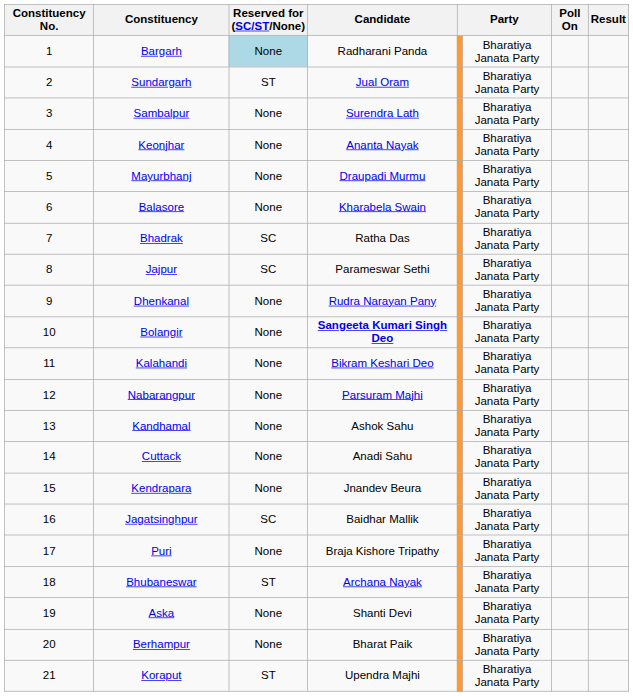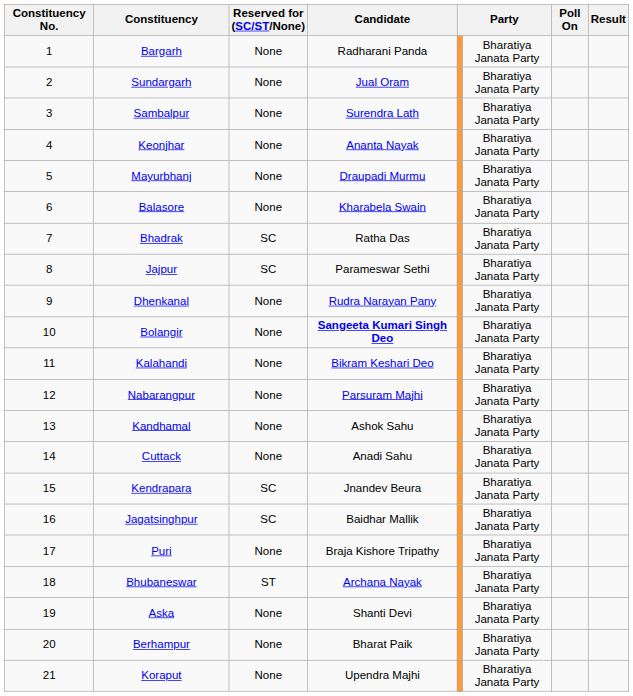 <table class="wikitable sortable" style="text-align:center">
 <tr>
 <th>Constituency No.</th>
 <th style="width:180px;">Constituency</th>
 <th>Reserved for<br>(<a href='#'>SC/ST</a>/None)</th>
 <th style="width:200px;">Candidate</th>
 <th colspan="2">Party</th>
 <th>Poll On</th>
 <th>Result</th>
 </tr>
 <tr>
 <td style="text-align:center;">1</td>
 <td><a href='#'>Bargarh</a></td>
-<td style="background: lightblue;">None</td>
+<td>None</td>
 <td>Radharani Panda</td>
 <td bgcolor=#FF9933></td>
 <td>Bharatiya Janata Party</td>
 <td></td>
 <td></td>
 </tr>
 <tr>
 <td style="text-align:center;">2</td>
 <td><a href='#'>Sundargarh</a></td>
-<td>ST</td>
+<td>None</td>
 <td><a href='#'>Jual Oram</a></td>
 <td bgcolor=#FF9933></td>
 <td>Bharatiya Janata Party</td>
 <td></td>
 <td></td>
 </tr>
 <tr>
 <td style="text-align:center;">3</td>
 <td><a href='#'>Sambalpur</a></td>
 <td>None</td>
 <td><a href='#'>Surendra Lath</a></td>
 <td bgcolor=#FF9933></td>
 <td>Bharatiya Janata Party</td>
 <td></td>
 <td></td>
 </tr>
 <tr>
 <td style="text-align:center;">4</td>
 <td><a href='#'>Keonjhar</a></td>
 <td>None</td>
 <td><a href='#'>Ananta Nayak</a></td>
 <td bgcolor=#FF9933></td>
 <td>Bharatiya Janata Party</td>
 <td></td>
 <td></td>
 </tr>
 <tr>
 <td style="text-align:center;">5</td>
 <td><a href='#'>Mayurbhanj</a></td>
 <td>None</td>
 <td><a href='#'>Draupadi Murmu</a></td>
 <td bgcolor=#FF9933></td>
 <td>Bharatiya Janata Party</td>
 <td></td>
 <td></td>
 </tr>
 <tr>
 <td style="text-align:center;">6</td>
 <td><a href='#'>Balasore</a></td>
 <td>None</td>
 <td><a href='#'>Kharabela Swain</a></td>
 <td bgcolor=#FF9933></td>
 <td>Bharatiya Janata Party</td>
 <td></td>
 <td></td>
 </tr>
 <tr>
 <td style="text-align:center;">7</td>
 <td><a href='#'>Bhadrak</a></td>
 <td>SC</td>
 <td>Ratha Das</td>
 <td bgcolor=#FF9933></td>
 <td>Bharatiya Janata Party</td>
 <td></td>
 <td></td>
 </tr>
 <tr>
 <td style="text-align:center;">8</td>
 <td><a href='#'>Jajpur</a></td>
 <td>SC</td>
 <td>Parameswar Sethi</td>
 <td bgcolor=#FF9933></td>
 <td>Bharatiya Janata Party</td>
 <td></td>
 <td></td>
 </tr>
 <tr>
 <td style="text-align:center;">9</td>
 <td><a href='#'>Dhenkanal</a></td>
 <td>None</td>
 <td><a href='#'>Rudra Narayan Pany</a></td>
 <td bgcolor=#FF9933></td>
 <td>Bharatiya Janata Party</td>
 <td></td>
 <td></td>
 </tr>
 <tr>
 <td style="text-align:center;">10</td>
 <td><a href='#'>Bolangir</a></td>
 <td>None</td>
 <td><strong><a href='#'>Sangeeta Kumari Singh Deo</a></strong></td>
 <td bgcolor=#FF9933></td>
 <td>Bharatiya Janata Party</td>
 <td></td>
 <td></td>
 </tr>
 <tr>
 <td style="text-align:center;">11</td>
 <td><a href='#'>Kalahandi</a></td>
 <td>None</td>
 <td><a href='#'>Bikram Keshari Deo</a></td>
 <td bgcolor=#FF9933></td>
 <td>Bharatiya Janata Party</td>
 <td></td>
 <td></td>
 </tr>
 <tr>
 <td style="text-align:center;">12</td>
 <td><a href='#'>Nabarangpur</a></td>
 <td>None</td>
 <td><a href='#'>Parsuram Majhi</a></td>
 <td bgcolor=#FF9933></td>
 <td>Bharatiya Janata Party</td>
 <td></td>
 <td></td>
 </tr>
 <tr>
 <td style="text-align:center;">13</td>
 <td><a href='#'>Kandhamal</a></td>
 <td>None</td>
 <td>Ashok Sahu</td>
 <td bgcolor=#FF9933></td>
 <td>Bharatiya Janata Party</td>
 <td></td>
 <td></td>
 </tr>
 <tr>
 <td style="text-align:center;">14</td>
 <td><a href='#'>Cuttack</a></td>
 <td>None</td>
 <td>Anadi Sahu</td>
 <td bgcolor=#FF9933></td>
 <td>Bharatiya Janata Party</td>
 <td></td>
 <td></td>
 </tr>
 <tr>
 <td style="text-align:center;">15</td>
 <td><a href='#'>Kendrapara</a></td>
-<td>None</td>
+<td>SC</td>
 <td>Jnandev Beura</td>
 <td bgcolor=#FF9933></td>
 <td>Bharatiya Janata Party</td>
 <td></td>
 <td></td>
 </tr>
 <tr>
 <td style="text-align:center;">16</td>
 <td><a href='#'>Jagatsinghpur</a></td>
 <td>SC</td>
 <td>Baidhar Mallik</td>
 <td bgcolor=#FF9933></td>
 <td>Bharatiya Janata Party</td>
 <td></td>
 <td></td>
 </tr>
 <tr>
 <td style="text-align:center;">17</td>
 <td><a href='#'>Puri</a></td>
 <td>None</td>
 <td>Braja Kishore Tripathy</td>
 <td bgcolor=#FF9933></td>
 <td>Bharatiya Janata Party</td>
 <td></td>
 <td></td>
 </tr>
 <tr>
 <td style="text-align:center;">18</td>
 <td><a href='#'>Bhubaneswar</a></td>
 <td>ST</td>
 <td><a href='#'>Archana Nayak</a></td>
 <td bgcolor=#FF9933></td>
 <td>Bharatiya Janata Party</td>
 <td></td>
 <td></td>
 </tr>
 <tr>
 <td style="text-align:center;">19</td>
 <td><a href='#'>Aska</a></td>
 <td>None</td>
 <td>Shanti Devi</td>
 <td bgcolor=#FF9933></td>
 <td>Bharatiya Janata Party</td>
 <td></td>
 <td></td>
 </tr>
 <tr>
 <td style="text-align:center;">20</td>
 <td><a href='#'>Berhampur</a></td>
 <td>None</td>
 <td>Bharat Paik</td>
 <td bgcolor=#FF9933></td>
 <td>Bharatiya Janata Party</td>
 <td></td>
 <td></td>
 </tr>
 <tr>
 <td style="text-align:center;">21</td>
 <td><a href='#'>Koraput</a></td>
-<td>ST</td>
+<td>None</td>
 <td>Upendra Majhi</td>
 <td bgcolor=#FF9933></td>
 <td>Bharatiya Janata Party</td>
 <td></td>
 <td></td>
 </tr>
 </table>
